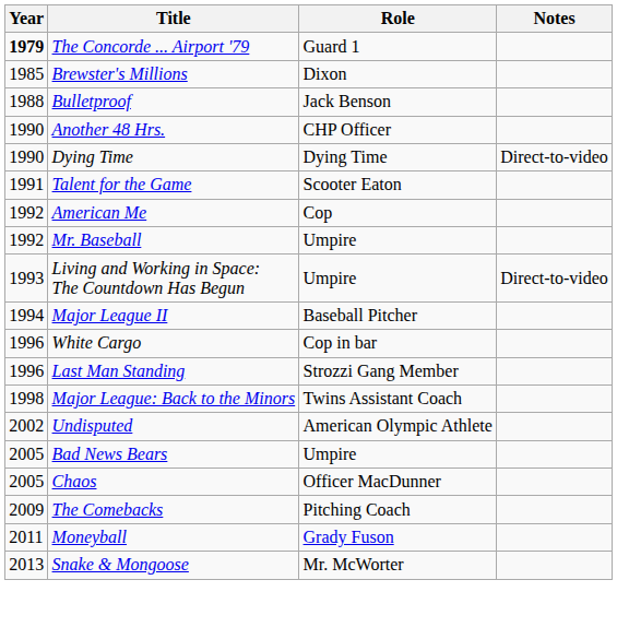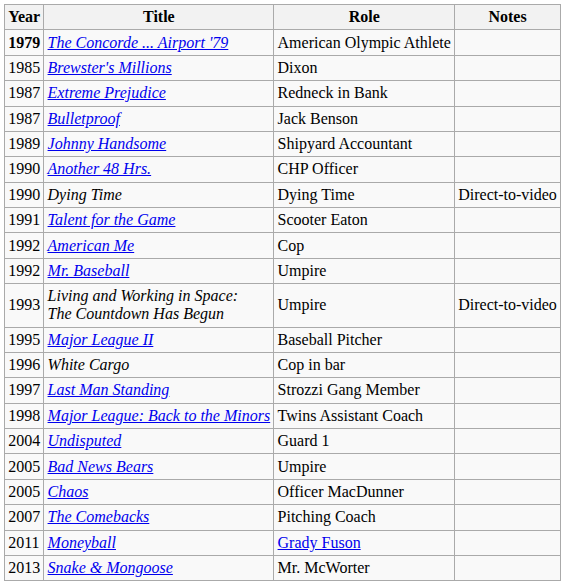 <table class="wikitable sortable">
 <tr>
 <th>Year</th>
 <th>Title</th>
 <th>Role</th>
 <th>Notes</th>
 </tr>
 <tr>
 <td><strong>1979</strong></td>
 <td><em><a href='#'>The Concorde ... Airport '79</a></em></td>
-<td>Guard 1</td>
+<td>American Olympic Athlete</td>
 <td></td>
 </tr>
 <tr>
 <td>1985</td>
 <td><a href='#'><em>Brewster's Millions</em></a></td>
 <td>Dixon</td>
 <td></td>
 </tr>
 <tr>
-<td>1988</td>
+<td>1987</td>
+<td><a href='#'><em>Extreme Prejudice</em></a></td>
+<td>Redneck in Bank</td>
+<td></td>
+</tr>
+<tr>
+<td>1987</td>
 <td><a href='#'><em>Bulletproof</em></a></td>
 <td>Jack Benson</td>
+<td></td>
+</tr>
+<tr>
+<td>1989</td>
+<td><em><a href='#'>Johnny Handsome</a></em></td>
+<td>Shipyard Accountant</td>
 <td></td>
 </tr>
 <tr>
 <td>1990</td>
 <td><em><a href='#'>Another 48 Hrs.</a></em></td>
 <td>CHP Officer</td>
 <td></td>
 </tr>
 <tr>
 <td>1990</td>
 <td><em>Dying Time</em></td>
 <td>Dying Time</td>
 <td>Direct-to-video</td>
 </tr>
 <tr>
 <td>1991</td>
 <td><em><a href='#'>Talent for the Game</a></em></td>
 <td>Scooter Eaton</td>
 <td></td>
 </tr>
 <tr>
 <td>1992</td>
 <td><em><a href='#'>American Me</a></em></td>
 <td>Cop</td>
 <td></td>
 </tr>
 <tr>
 <td>1992</td>
 <td><em><a href='#'>Mr. Baseball</a></em></td>
 <td>Umpire</td>
 <td></td>
 </tr>
 <tr>
 <td>1993</td>
 <td><em>Living and Working in Space:</em><br><em>The Countdown Has Begun</em></td>
 <td>Umpire</td>
 <td>Direct-to-video</td>
 </tr>
 <tr>
-<td>1994</td>
+<td>1995</td>
 <td><em><a href='#'>Major League II</a></em></td>
 <td>Baseball Pitcher</td>
 <td></td>
 </tr>
 <tr>
 <td>1996</td>
 <td><em>White Cargo</em></td>
 <td>Cop in bar</td>
 <td></td>
 </tr>
 <tr>
-<td>1996</td>
+<td>1997</td>
 <td><a href='#'><em>Last Man Standing</em></a></td>
 <td>Strozzi Gang Member</td>
 <td></td>
 </tr>
 <tr>
 <td>1998</td>
 <td><em><a href='#'>Major League: Back to the Minors</a></em></td>
 <td>Twins Assistant Coach</td>
 <td></td>
 </tr>
 <tr>
-<td>2002</td>
+<td>2004</td>
 <td><a href='#'><em>Undisputed</em></a></td>
-<td>American Olympic Athlete</td>
+<td>Guard 1</td>
 <td></td>
 </tr>
 <tr>
 <td>2005</td>
 <td><em><a href='#'>Bad News Bears</a></em></td>
 <td>Umpire</td>
 <td></td>
 </tr>
 <tr>
 <td>2005</td>
 <td><a href='#'><em>Chaos</em></a></td>
 <td>Officer MacDunner</td>
 <td></td>
 </tr>
 <tr>
-<td>2009</td>
+<td>2007</td>
 <td><em><a href='#'>The Comebacks</a></em></td>
 <td>Pitching Coach</td>
 <td></td>
 </tr>
 <tr>
 <td>2011</td>
 <td><a href='#'><em>Moneyball</em></a></td>
 <td><a href='#'>Grady Fuson</a></td>
 <td></td>
 </tr>
 <tr>
 <td>2013</td>
 <td><em><a href='#'>Snake & Mongoose</a></em></td>
 <td>Mr. McWorter</td>
 <td></td>
 </tr>
 </table>
